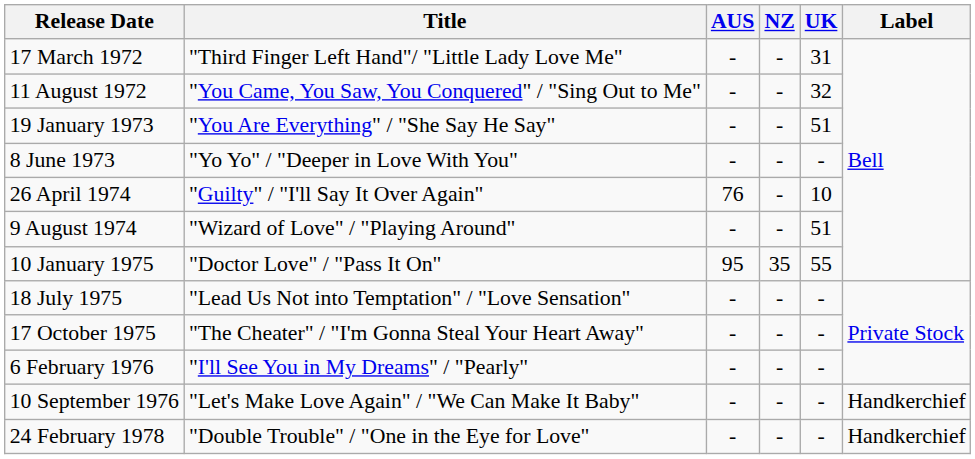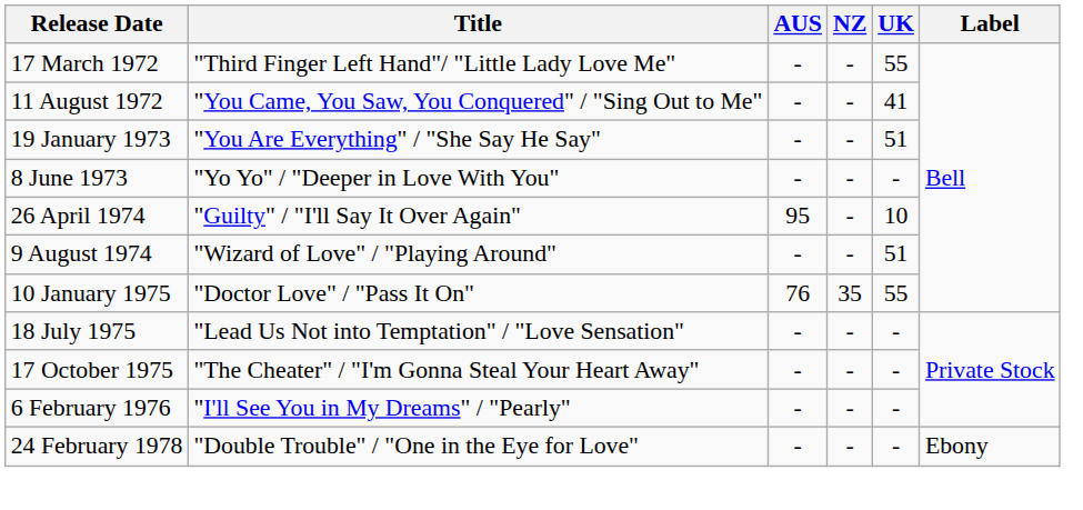 <table class="wikitable sortable">
 <tr>
 <th>Release Date</th>
 <th>Title</th>
 <th align="center"><a href='#'>AUS</a></th>
 <th align="center"><a href='#'>NZ</a></th>
 <th align="center"><a href='#'>UK</a></th>
 <th>Label</th>
 </tr>
 <tr>
 <td>17 March 1972</td>
 <td>"Third Finger Left Hand"/ "Little Lady Love Me"</td>
 <td align="center">-</td>
 <td align="center">-</td>
-<td align="center">31</td>
+<td align="center">55</td>
 <td rowspan="7"><a href='#'>Bell</a></td>
 </tr>
 <tr>
 <td>11 August 1972</td>
 <td>"<a href='#'>You Came, You Saw, You Conquered</a>" / "Sing Out to Me"</td>
 <td align="center">-</td>
 <td align="center">-</td>
-<td align="center">32</td>
+<td align="center">41</td>
 </tr>
 <tr>
 <td>19 January 1973</td>
 <td>"<a href='#'>You Are Everything</a>" / "She Say He Say"</td>
 <td align="center">-</td>
 <td align="center">-</td>
 <td align="center">51</td>
 </tr>
 <tr>
 <td>8 June 1973</td>
 <td>"Yo Yo" / "Deeper in Love With You"</td>
 <td align="center">-</td>
 <td align="center">-</td>
 <td align="center">-</td>
 </tr>
 <tr>
 <td>26 April 1974</td>
 <td>"<a href='#'>Guilty</a>" / "I'll Say It Over Again"</td>
-<td align="center">76</td>
+<td align="center">95</td>
 <td align="center">-</td>
 <td align="center">10</td>
 </tr>
 <tr>
 <td>9 August 1974</td>
 <td>"Wizard of Love" / "Playing Around"</td>
 <td align="center">-</td>
 <td align="center">-</td>
 <td align="center">51</td>
 </tr>
 <tr>
 <td>10 January 1975</td>
 <td>"Doctor Love" / "Pass It On"</td>
-<td align="center">95</td>
+<td align="center">76</td>
 <td align="center">35</td>
 <td align="center">55</td>
 </tr>
 <tr>
 <td>18 July 1975</td>
 <td>"Lead Us Not into Temptation" / "Love Sensation"</td>
 <td align="center">-</td>
 <td align="center">-</td>
 <td align="center">-</td>
 <td rowspan="3"><a href='#'>Private Stock</a></td>
 </tr>
 <tr>
 <td>17 October 1975</td>
 <td>"The Cheater" / "I'm Gonna Steal Your Heart Away"</td>
 <td align="center">-</td>
 <td align="center">-</td>
 <td align="center">-</td>
 </tr>
 <tr>
 <td>6 February 1976</td>
 <td>"<a href='#'>I'll See You in My Dreams</a>" / "Pearly"</td>
 <td align="center">-</td>
 <td align="center">-</td>
 <td align="center">-</td>
 </tr>
 <tr>
-<td>10 September 1976</td>
-<td>"Let's Make Love Again" / "We Can Make It Baby"</td>
-<td align="center">-</td>
-<td align="center">-</td>
-<td align="center">-</td>
-<td>Handkerchief</td>
-</tr>
-<tr>
 <td>24 February 1978</td>
 <td>"Double Trouble" / "One in the Eye for Love"</td>
 <td align="center">-</td>
 <td align="center">-</td>
 <td align="center">-</td>
-<td>Handkerchief</td>
+<td>Ebony</td>
 </tr>
 </table>
